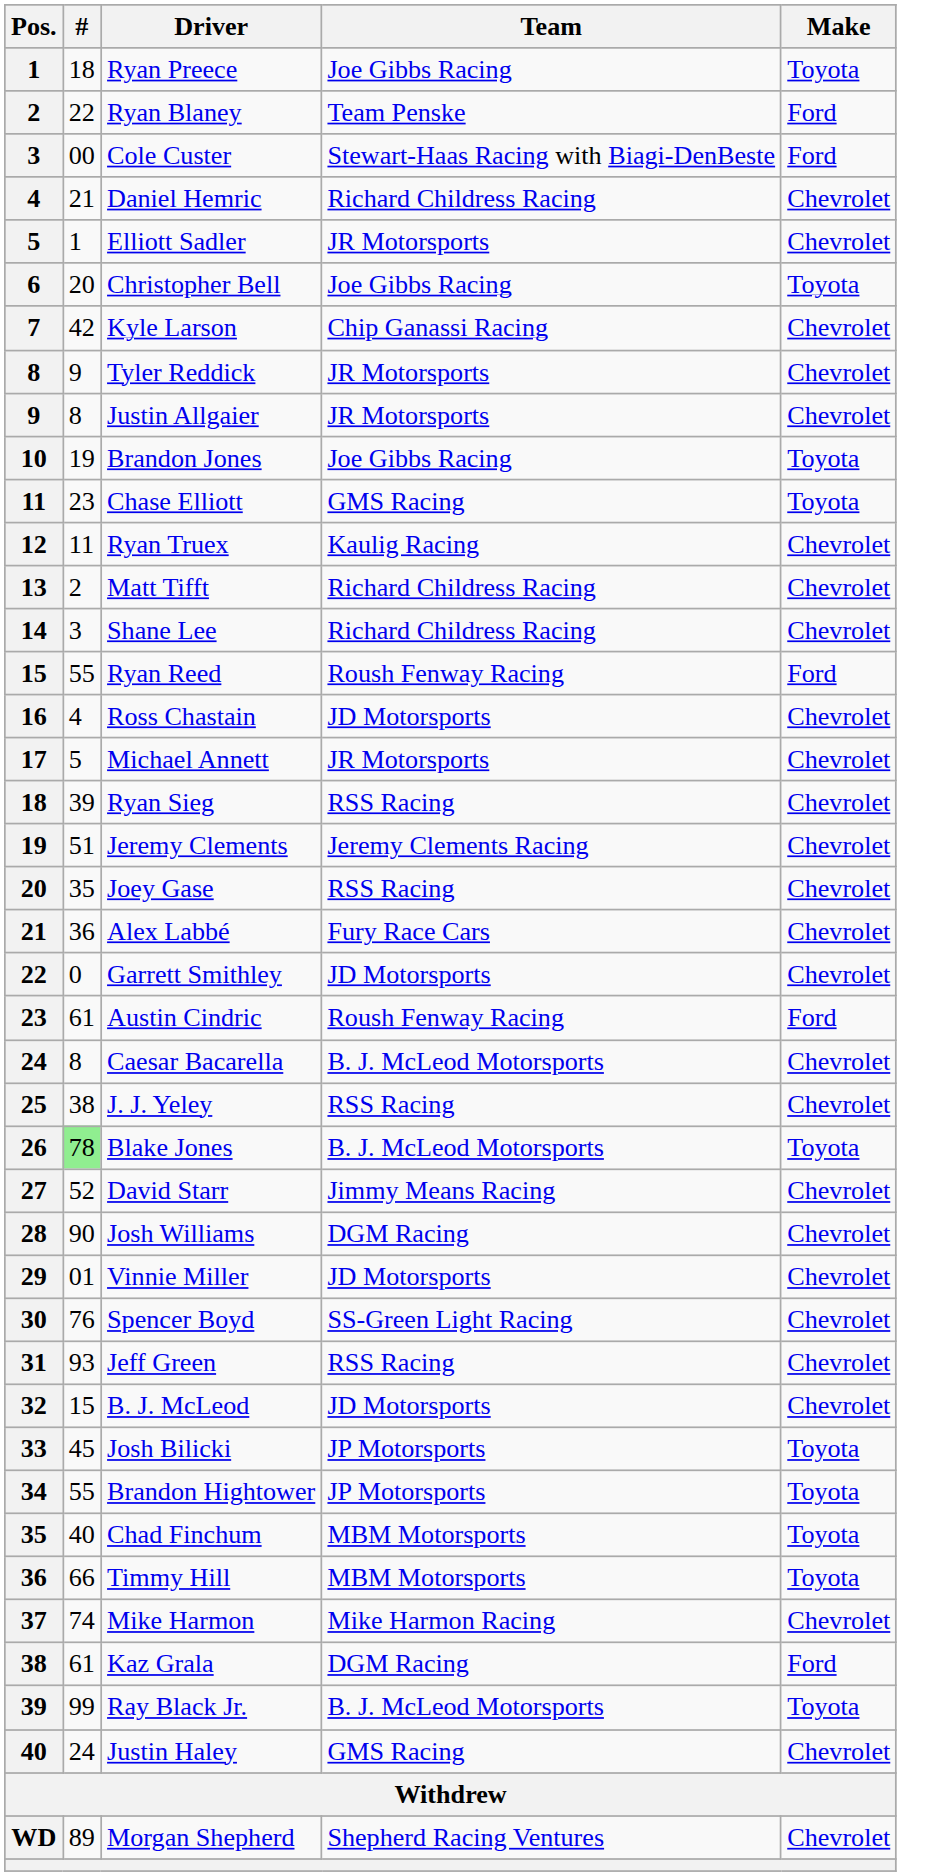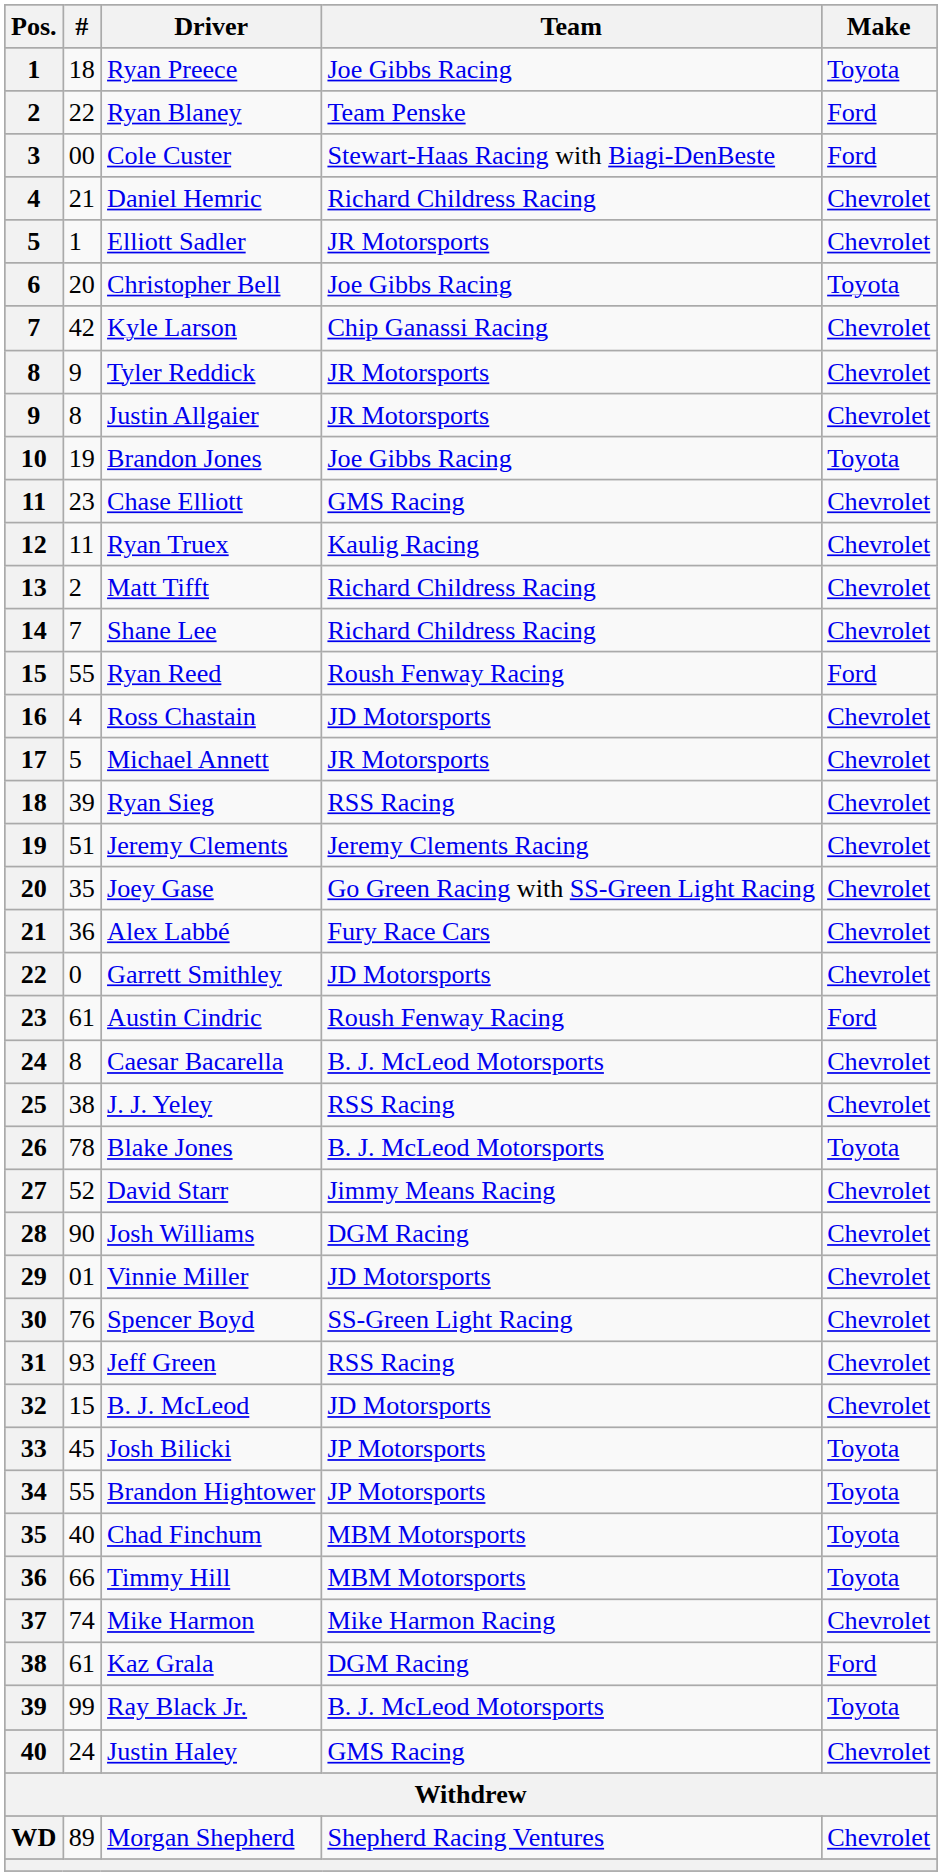 <table class="wikitable" style="font-size:95%">
 <tr>
 <th>Pos.</th>
 <th>#</th>
 <th>Driver</th>
 <th>Team</th>
 <th>Make</th>
 </tr>
 <tr>
 <th>1</th>
 <td>18</td>
 <td><a href='#'>Ryan Preece</a></td>
 <td><a href='#'>Joe Gibbs Racing</a></td>
 <td><a href='#'>Toyota</a></td>
 </tr>
 <tr>
 <th>2</th>
 <td>22</td>
 <td><a href='#'>Ryan Blaney</a></td>
 <td><a href='#'>Team Penske</a></td>
 <td><a href='#'>Ford</a></td>
 </tr>
 <tr>
 <th>3</th>
 <td>00</td>
 <td><a href='#'>Cole Custer</a></td>
 <td><a href='#'>Stewart-Haas Racing</a> with <a href='#'>Biagi-DenBeste</a></td>
 <td><a href='#'>Ford</a></td>
 </tr>
 <tr>
 <th>4</th>
 <td>21</td>
 <td><a href='#'>Daniel Hemric</a></td>
 <td><a href='#'>Richard Childress Racing</a></td>
 <td><a href='#'>Chevrolet</a></td>
 </tr>
 <tr>
 <th>5</th>
 <td>1</td>
 <td><a href='#'>Elliott Sadler</a></td>
 <td><a href='#'>JR Motorsports</a></td>
 <td><a href='#'>Chevrolet</a></td>
 </tr>
 <tr>
 <th>6</th>
 <td>20</td>
 <td><a href='#'>Christopher Bell</a></td>
 <td><a href='#'>Joe Gibbs Racing</a></td>
 <td><a href='#'>Toyota</a></td>
 </tr>
 <tr>
 <th>7</th>
 <td>42</td>
 <td><a href='#'>Kyle Larson</a></td>
 <td><a href='#'>Chip Ganassi Racing</a></td>
 <td><a href='#'>Chevrolet</a></td>
 </tr>
 <tr>
 <th>8</th>
 <td>9</td>
 <td><a href='#'>Tyler Reddick</a></td>
 <td><a href='#'>JR Motorsports</a></td>
 <td><a href='#'>Chevrolet</a></td>
 </tr>
 <tr>
 <th>9</th>
 <td>8</td>
 <td><a href='#'>Justin Allgaier</a></td>
 <td><a href='#'>JR Motorsports</a></td>
 <td><a href='#'>Chevrolet</a></td>
 </tr>
 <tr>
 <th>10</th>
 <td>19</td>
 <td><a href='#'>Brandon Jones</a></td>
 <td><a href='#'>Joe Gibbs Racing</a></td>
 <td><a href='#'>Toyota</a></td>
 </tr>
 <tr>
 <th>11</th>
 <td>23</td>
 <td><a href='#'>Chase Elliott</a></td>
 <td><a href='#'>GMS Racing</a></td>
-<td><a href='#'>Toyota</a></td>
+<td><a href='#'>Chevrolet</a></td>
 </tr>
 <tr>
 <th>12</th>
 <td>11</td>
 <td><a href='#'>Ryan Truex</a></td>
 <td><a href='#'>Kaulig Racing</a></td>
 <td><a href='#'>Chevrolet</a></td>
 </tr>
 <tr>
 <th>13</th>
 <td>2</td>
 <td><a href='#'>Matt Tifft</a></td>
 <td><a href='#'>Richard Childress Racing</a></td>
 <td><a href='#'>Chevrolet</a></td>
 </tr>
 <tr>
 <th>14</th>
-<td>3</td>
+<td>7</td>
 <td><a href='#'>Shane Lee</a></td>
 <td><a href='#'>Richard Childress Racing</a></td>
 <td><a href='#'>Chevrolet</a></td>
 </tr>
 <tr>
 <th>15</th>
 <td>55</td>
 <td><a href='#'>Ryan Reed</a></td>
 <td><a href='#'>Roush Fenway Racing</a></td>
 <td><a href='#'>Ford</a></td>
 </tr>
 <tr>
 <th>16</th>
 <td>4</td>
 <td><a href='#'>Ross Chastain</a></td>
 <td><a href='#'>JD Motorsports</a></td>
 <td><a href='#'>Chevrolet</a></td>
 </tr>
 <tr>
 <th>17</th>
 <td>5</td>
 <td><a href='#'>Michael Annett</a></td>
 <td><a href='#'>JR Motorsports</a></td>
 <td><a href='#'>Chevrolet</a></td>
 </tr>
 <tr>
 <th>18</th>
 <td>39</td>
 <td><a href='#'>Ryan Sieg</a></td>
 <td><a href='#'>RSS Racing</a></td>
 <td><a href='#'>Chevrolet</a></td>
 </tr>
 <tr>
 <th>19</th>
 <td>51</td>
 <td><a href='#'>Jeremy Clements</a></td>
 <td><a href='#'>Jeremy Clements Racing</a></td>
 <td><a href='#'>Chevrolet</a></td>
 </tr>
 <tr>
 <th>20</th>
 <td>35</td>
 <td><a href='#'>Joey Gase</a></td>
-<td><a href='#'>RSS Racing</a></td>
+<td><a href='#'>Go Green Racing</a> with <a href='#'>SS-Green Light Racing</a></td>
 <td><a href='#'>Chevrolet</a></td>
 </tr>
 <tr>
 <th>21</th>
 <td>36</td>
 <td><a href='#'>Alex Labbé</a></td>
 <td><a href='#'>Fury Race Cars</a></td>
 <td><a href='#'>Chevrolet</a></td>
 </tr>
 <tr>
 <th>22</th>
 <td>0</td>
 <td><a href='#'>Garrett Smithley</a></td>
 <td><a href='#'>JD Motorsports</a></td>
 <td><a href='#'>Chevrolet</a></td>
 </tr>
 <tr>
 <th>23</th>
 <td>61</td>
 <td><a href='#'>Austin Cindric</a></td>
 <td><a href='#'>Roush Fenway Racing</a></td>
 <td><a href='#'>Ford</a></td>
 </tr>
 <tr>
 <th>24</th>
 <td>8</td>
 <td><a href='#'>Caesar Bacarella</a></td>
 <td><a href='#'>B. J. McLeod Motorsports</a></td>
 <td><a href='#'>Chevrolet</a></td>
 </tr>
 <tr>
 <th>25</th>
 <td>38</td>
 <td><a href='#'>J. J. Yeley</a></td>
 <td><a href='#'>RSS Racing</a></td>
 <td><a href='#'>Chevrolet</a></td>
 </tr>
 <tr>
 <th>26</th>
-<td style="background: lightgreen;">78</td>
+<td>78</td>
 <td><a href='#'>Blake Jones</a></td>
 <td><a href='#'>B. J. McLeod Motorsports</a></td>
 <td><a href='#'>Toyota</a></td>
 </tr>
 <tr>
 <th>27</th>
 <td>52</td>
 <td><a href='#'>David Starr</a></td>
 <td><a href='#'>Jimmy Means Racing</a></td>
 <td><a href='#'>Chevrolet</a></td>
 </tr>
 <tr>
 <th>28</th>
 <td>90</td>
 <td><a href='#'>Josh Williams</a></td>
 <td><a href='#'>DGM Racing</a></td>
 <td><a href='#'>Chevrolet</a></td>
 </tr>
 <tr>
 <th>29</th>
 <td>01</td>
 <td><a href='#'>Vinnie Miller</a></td>
 <td><a href='#'>JD Motorsports</a></td>
 <td><a href='#'>Chevrolet</a></td>
 </tr>
 <tr>
 <th>30</th>
 <td>76</td>
 <td><a href='#'>Spencer Boyd</a></td>
 <td><a href='#'>SS-Green Light Racing</a></td>
 <td><a href='#'>Chevrolet</a></td>
 </tr>
 <tr>
 <th>31</th>
 <td>93</td>
 <td><a href='#'>Jeff Green</a></td>
 <td><a href='#'>RSS Racing</a></td>
 <td><a href='#'>Chevrolet</a></td>
 </tr>
 <tr>
 <th>32</th>
 <td>15</td>
 <td><a href='#'>B. J. McLeod</a></td>
 <td><a href='#'>JD Motorsports</a></td>
 <td><a href='#'>Chevrolet</a></td>
 </tr>
 <tr>
 <th>33</th>
 <td>45</td>
 <td><a href='#'>Josh Bilicki</a></td>
 <td><a href='#'>JP Motorsports</a></td>
 <td><a href='#'>Toyota</a></td>
 </tr>
 <tr>
 <th>34</th>
 <td>55</td>
 <td><a href='#'>Brandon Hightower</a></td>
 <td><a href='#'>JP Motorsports</a></td>
 <td><a href='#'>Toyota</a></td>
 </tr>
 <tr>
 <th>35</th>
 <td>40</td>
 <td><a href='#'>Chad Finchum</a></td>
 <td><a href='#'>MBM Motorsports</a></td>
 <td><a href='#'>Toyota</a></td>
 </tr>
 <tr>
 <th>36</th>
 <td>66</td>
 <td><a href='#'>Timmy Hill</a></td>
 <td><a href='#'>MBM Motorsports</a></td>
 <td><a href='#'>Toyota</a></td>
 </tr>
 <tr>
 <th>37</th>
 <td>74</td>
 <td><a href='#'>Mike Harmon</a></td>
 <td><a href='#'>Mike Harmon Racing</a></td>
 <td><a href='#'>Chevrolet</a></td>
 </tr>
 <tr>
 <th>38</th>
 <td>61</td>
 <td><a href='#'>Kaz Grala</a></td>
 <td><a href='#'>DGM Racing</a></td>
 <td><a href='#'>Ford</a></td>
 </tr>
 <tr>
 <th>39</th>
 <td>99</td>
 <td><a href='#'>Ray Black Jr.</a></td>
 <td><a href='#'>B. J. McLeod Motorsports</a></td>
 <td><a href='#'>Toyota</a></td>
 </tr>
 <tr>
 <th>40</th>
 <td>24</td>
 <td><a href='#'>Justin Haley</a></td>
 <td><a href='#'>GMS Racing</a></td>
 <td><a href='#'>Chevrolet</a></td>
 </tr>
 <tr>
 <th colspan="5">Withdrew</th>
 </tr>
 <tr>
 <th>WD</th>
 <td>89</td>
 <td><a href='#'>Morgan Shepherd</a></td>
 <td><a href='#'>Shepherd Racing Ventures</a></td>
 <td><a href='#'>Chevrolet</a></td>
 </tr>
 <tr>
 <th colspan="5"></th>
 </tr>
 </table>
